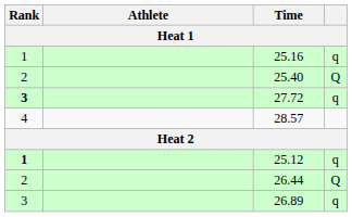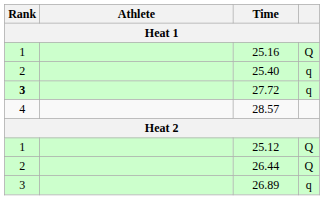 <table class=wikitable style="text-align:center">
 <tr>
 <th width=40>Rank</th>
 <th width=250>Athlete</th>
 <th width=80>Time</th>
 <th width=20></th>
 </tr>
 <tr>
 <th colspan=4>Heat 1</th>
 </tr>
 <tr bgcolor="ccffcc">
 <td>1</td>
 <td align=left></td>
 <td>25.16</td>
-<td>q</td>
+<td>Q</td>
 </tr>
 <tr bgcolor="ccffcc">
 <td>2</td>
 <td align=left></td>
 <td>25.40</td>
-<td>Q</td>
+<td>q</td>
 </tr>
 <tr bgcolor="ccffcc">
 <td><strong>3</strong></td>
 <td align=left></td>
 <td>27.72</td>
 <td>q</td>
 </tr>
 <tr>
 <td>4</td>
 <td align=left></td>
 <td>28.57</td>
 <td></td>
 </tr>
 <tr>
 <th colspan=4>Heat 2</th>
 </tr>
 <tr bgcolor="ccffcc">
-<td><strong>1</strong></td>
+<td>1</td>
 <td align=left></td>
 <td>25.12</td>
-<td>q</td>
+<td>Q</td>
 </tr>
 <tr bgcolor="ccffcc">
 <td>2</td>
 <td align=left></td>
 <td>26.44</td>
 <td>Q</td>
 </tr>
 <tr bgcolor="ccffcc">
 <td>3</td>
 <td align=left></td>
 <td>26.89</td>
 <td>q</td>
 </tr>
 </table>
